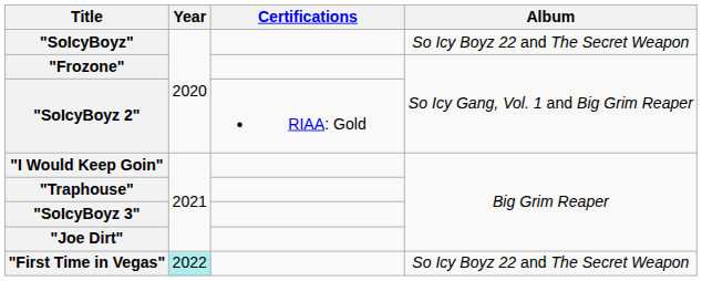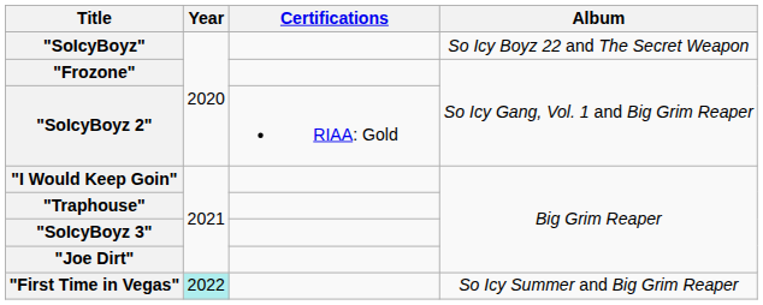 <table class="wikitable plainrowheaders" style="text-align:center;">
 <tr>
 <th scope="col">Title</th>
 <th scope="col">Year</th>
 <th scope="col" style="width:12em;"><a href='#'>Certifications</a></th>
 <th scope="col">Album</th>
 </tr>
 <tr>
 <th scope="row">"SoIcyBoyz"<br></th>
 <td rowspan="3">2020</td>
 <td></td>
 <td><em>So Icy Boyz 22</em> and <em>The Secret Weapon</em></td>
 </tr>
 <tr>
 <th scope="row">"Frozone"</th>
 <td></td>
 <td rowspan="2"><em>So Icy Gang, Vol. 1</em> and <em>Big Grim Reaper</em></td>
 </tr>
 <tr>
 <th scope="row">"SoIcyBoyz 2"<br></th>
 <td><br><ul><li><a href='#'>RIAA</a>: Gold</li></ul></td>
 </tr>
 <tr>
 <th scope="row">"I Would Keep Goin"</th>
 <td rowspan="4">2021</td>
 <td></td>
 <td rowspan="4"><em>Big Grim Reaper</em></td>
 </tr>
 <tr>
 <th scope="row">"Traphouse"</th>
 <td></td>
 </tr>
 <tr>
 <th scope="row">"SoIcyBoyz 3"<br></th>
 <td></td>
 </tr>
 <tr>
 <th scope="row">"Joe Dirt"</th>
 <td></td>
 </tr>
 <tr>
 <th scope="row">"First Time in Vegas"</th>
 <td style="background: paleturquoise;">2022</td>
 <td></td>
-<td><em>So Icy Boyz 22</em> and <em>The Secret Weapon</em></td>
+<td><em>So Icy Summer</em> and <em>Big Grim Reaper</em></td>
 </tr>
 </table>
